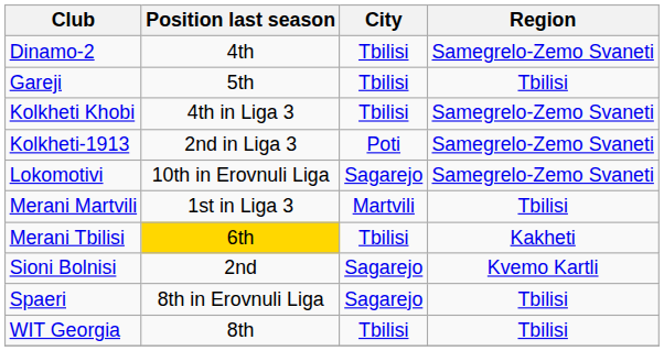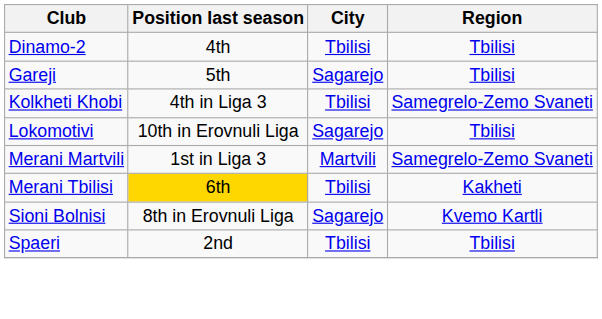 <table class="wikitable sortable" style="text-align:center;">
 <tr>
 <th>Club</th>
 <th>Position last season</th>
 <th>City</th>
 <th>Region</th>
 </tr>
 <tr>
 <td style="text-align:left;"><a href='#'>Dinamo-2</a></td>
 <td>4th</td>
 <td><a href='#'>Tbilisi</a></td>
-<td><a href='#'>Samegrelo-Zemo Svaneti</a></td>
+<td><a href='#'>Tbilisi</a></td>
 </tr>
 <tr>
 <td style="text-align:left;"><a href='#'>Gareji</a></td>
 <td>5th</td>
-<td><a href='#'>Tbilisi</a></td>
+<td><a href='#'>Sagarejo</a></td>
 <td><a href='#'>Tbilisi</a></td>
 </tr>
 <tr>
 <td style="text-align:left;"><a href='#'>Kolkheti Khobi</a></td>
 <td>4th in Liga 3</td>
 <td><a href='#'>Tbilisi</a></td>
 <td><a href='#'>Samegrelo-Zemo Svaneti</a></td>
 </tr>
 <tr>
-<td style="text-align:left;"><a href='#'>Kolkheti-1913</a></td>
-<td>2nd in Liga 3</td>
-<td><a href='#'>Poti</a></td>
-<td><a href='#'>Samegrelo-Zemo Svaneti</a></td>
-</tr>
-<tr>
 <td style="text-align:left;"><a href='#'>Lokomotivi</a></td>
 <td>10th in Erovnuli Liga</td>
 <td><a href='#'>Sagarejo</a></td>
-<td><a href='#'>Samegrelo-Zemo Svaneti</a></td>
+<td><a href='#'>Tbilisi</a></td>
 </tr>
 <tr>
 <td style="text-align:left;"><a href='#'>Merani Martvili</a></td>
 <td>1st in Liga 3</td>
 <td><a href='#'>Martvili</a></td>
-<td><a href='#'>Tbilisi</a></td>
+<td><a href='#'>Samegrelo-Zemo Svaneti</a></td>
 </tr>
 <tr>
 <td style="text-align:left;"><a href='#'>Merani Tbilisi</a></td>
 <td style="background: gold;">6th</td>
 <td><a href='#'>Tbilisi</a></td>
 <td><a href='#'>Kakheti</a></td>
 </tr>
 <tr>
 <td style="text-align:left;"><a href='#'>Sioni Bolnisi</a></td>
-<td>2nd</td>
+<td>8th in Erovnuli Liga</td>
 <td><a href='#'>Sagarejo</a></td>
 <td><a href='#'>Kvemo Kartli</a></td>
 </tr>
 <tr>
 <td style="text-align:left;"><a href='#'>Spaeri</a></td>
-<td>8th in Erovnuli Liga</td>
-<td><a href='#'>Sagarejo</a></td>
-<td><a href='#'>Tbilisi</a></td>
-</tr>
-<tr>
-<td style="text-align:left;"><a href='#'>WIT Georgia</a></td>
-<td>8th</td>
+<td>2nd</td>
 <td><a href='#'>Tbilisi</a></td>
 <td><a href='#'>Tbilisi</a></td>
 </tr>
 <tr>
 </tr>
 </table>
